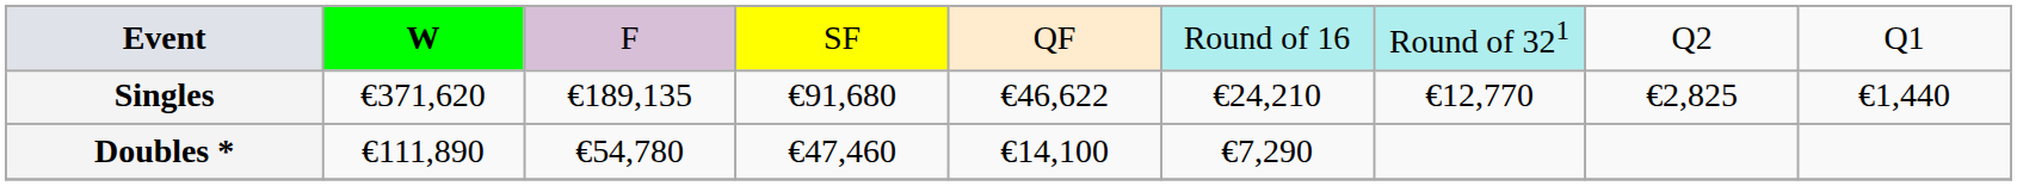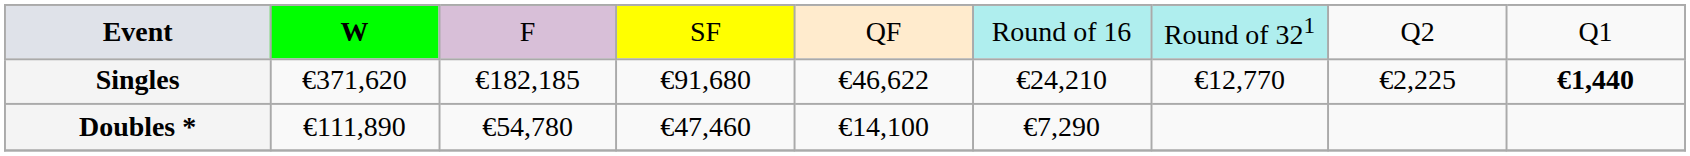 <table class=wikitable style=font-size:90%;text-align:center>
 <tr>
 <td style="width:130px; background:#dfe2e9;"><strong>Event</strong></td>
 <td style="width:80px; background:lime;"><strong>W</strong></td>
 <td style="width:85px; background:thistle;">F</td>
 <td style="width:85px; background:#ff0;">SF</td>
 <td style="width:85px; background:#ffebcd;">QF</td>
 <td style="width:85px; background:#afeeee;">Round of 16</td>
 <td style="width:85px; background:#afeeee;">Round of 32<sup>1</sup></td>
 <td width=85>Q2</td>
 <td width=85>Q1</td>
 </tr>
 <tr>
 <td style="background:#f4f4f4;"><strong>Singles</strong></td>
 <td>€371,620</td>
-<td>€189,135</td>
+<td>€182,185</td>
 <td>€91,680</td>
 <td>€46,622</td>
 <td>€24,210</td>
 <td>€12,770</td>
-<td>€2,825</td>
-<td>€1,440</td>
+<td>€2,225</td>
+<td><strong>€1,440</strong></td>
 </tr>
 <tr>
 <td style="background:#f4f4f4;"><strong>Doubles *</strong></td>
 <td>€111,890</td>
 <td>€54,780</td>
 <td>€47,460</td>
 <td>€14,100</td>
 <td>€7,290</td>
 <td></td>
 <td></td>
 <td></td>
 </tr>
 <tr>
 </tr>
 </table>
